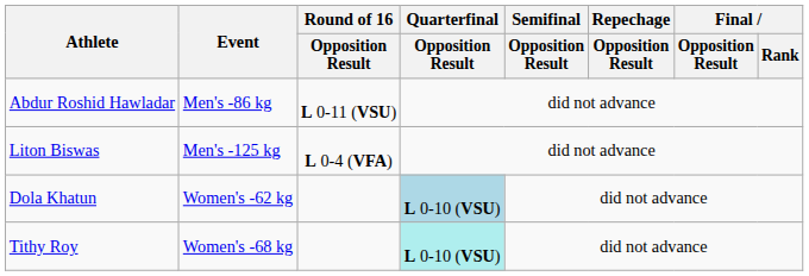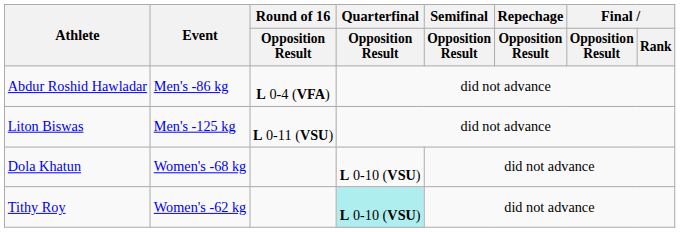 <table class="wikitable" style="font-size:90%;">
 <tr>
 <th rowspan=2>Athlete</th>
 <th rowspan=2>Event</th>
 <th>Round of 16</th>
 <th>Quarterfinal</th>
 <th>Semifinal</th>
 <th>Repechage</th>
 <th colspan=2>Final / </th>
 </tr>
 <tr style="font-size: 95%">
 <th>Opposition<br>Result</th>
 <th>Opposition<br>Result</th>
 <th>Opposition<br>Result</th>
 <th>Opposition<br>Result</th>
 <th>Opposition<br>Result</th>
 <th>Rank</th>
 </tr>
 <tr align=center>
 <td align=left><a href='#'>Abdur Roshid Hawladar</a></td>
 <td align=left><a href='#'>Men's -86 kg</a></td>
-<td><br><strong>L</strong> 0-11 (<strong>VSU</strong>)</td>
+<td><br><strong>L</strong> 0-4 (<strong>VFA</strong>)</td>
 <td colspan=5>did not advance</td>
 </tr>
 <tr align=center>
 <td align=left><a href='#'>Liton Biswas</a></td>
 <td align=left><a href='#'>Men's -125 kg</a></td>
-<td><br><strong>L</strong> 0-4 (<strong>VFA</strong>)</td>
+<td><br><strong>L</strong> 0-11 (<strong>VSU</strong>)</td>
 <td colspan=5>did not advance</td>
 </tr>
 <tr align=center>
 <td align=left><a href='#'>Dola Khatun</a></td>
-<td align=left><a href='#'>Women's -62 kg</a></td>
+<td align=left><a href='#'>Women's -68 kg</a></td>
 <td></td>
-<td style="background: lightblue;"><br><strong>L</strong> 0-10 (<strong>VSU</strong>)</td>
+<td><br><strong>L</strong> 0-10 (<strong>VSU</strong>)</td>
 <td colspan=4>did not advance</td>
 </tr>
 <tr align=center>
 <td align=left><a href='#'>Tithy Roy</a></td>
-<td align=left><a href='#'>Women's -68 kg</a></td>
+<td align=left><a href='#'>Women's -62 kg</a></td>
 <td></td>
 <td style="background: paleturquoise;"><br><strong>L</strong> 0-10 (<strong>VSU</strong>)</td>
 <td colspan=4>did not advance</td>
 </tr>
 </table>
